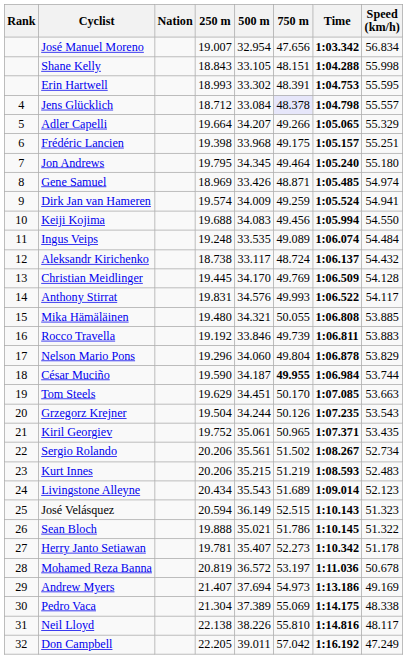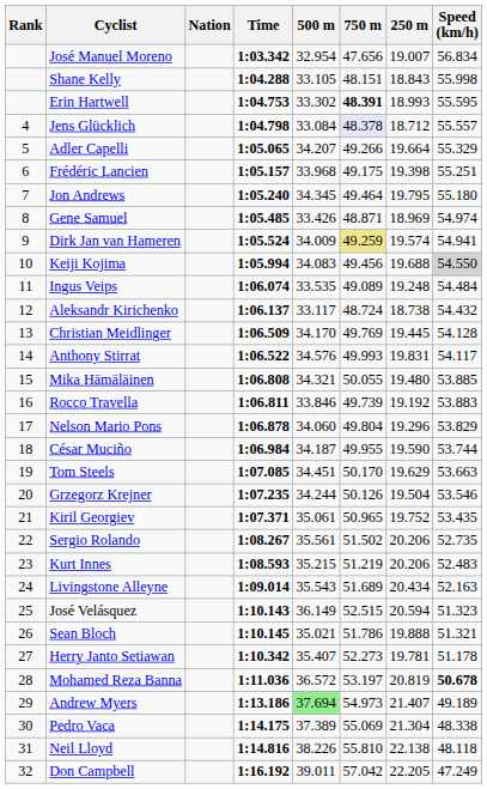 <table class="wikitable sortable" style="text-align:center">
 <tr>
 <th>Rank</th>
 <th>Cyclist</th>
 <th>Nation</th>
-<th>250 m</th>
+<th>Time</th>
 <th>500 m</th>
 <th>750 m</th>
-<th>Time</th>
+<th>250 m</th>
 <th>Speed<br>(km/h)</th>
 </tr>
 <tr>
 <td></td>
 <td align=left><a href='#'>José Manuel Moreno</a></td>
 <td align=left></td>
-<td>19.007</td>
+<td><strong>1:03.342</strong></td>
 <td>32.954</td>
 <td>47.656</td>
-<td><strong>1:03.342</strong></td>
+<td>19.007</td>
 <td>56.834</td>
 </tr>
 <tr>
 <td></td>
 <td align=left><a href='#'>Shane Kelly</a></td>
 <td align=left></td>
-<td>18.843</td>
+<td><strong>1:04.288</strong></td>
 <td>33.105</td>
 <td>48.151</td>
-<td><strong>1:04.288</strong></td>
+<td>18.843</td>
 <td>55.998</td>
 </tr>
 <tr>
 <td></td>
 <td align=left><a href='#'>Erin Hartwell</a></td>
 <td align=left></td>
+<td><strong>1:04.753</strong></td>
+<td>33.302</td>
+<td><strong>48.391</strong></td>
 <td>18.993</td>
-<td>33.302</td>
-<td>48.391</td>
-<td><strong>1:04.753</strong></td>
 <td>55.595</td>
 </tr>
 <tr>
 <td>4</td>
 <td align=left><a href='#'>Jens Glücklich</a></td>
 <td align=left></td>
-<td>18.712</td>
+<td><strong>1:04.798</strong></td>
 <td>33.084</td>
 <td style="background: lavender;">48.378</td>
-<td><strong>1:04.798</strong></td>
+<td>18.712</td>
 <td>55.557</td>
 </tr>
 <tr>
 <td>5</td>
 <td align=left><a href='#'>Adler Capelli</a></td>
 <td align=left></td>
-<td>19.664</td>
+<td><strong>1:05.065</strong></td>
 <td>34.207</td>
 <td>49.266</td>
-<td><strong>1:05.065</strong></td>
+<td>19.664</td>
 <td>55.329</td>
 </tr>
 <tr>
 <td>6</td>
 <td align=left><a href='#'>Frédéric Lancien</a></td>
 <td align=left></td>
-<td>19.398</td>
+<td><strong>1:05.157</strong></td>
 <td>33.968</td>
 <td>49.175</td>
-<td><strong>1:05.157</strong></td>
+<td>19.398</td>
 <td>55.251</td>
 </tr>
 <tr>
 <td>7</td>
 <td align=left><a href='#'>Jon Andrews</a></td>
 <td align=left></td>
-<td>19.795</td>
+<td><strong>1:05.240</strong></td>
 <td>34.345</td>
 <td>49.464</td>
-<td><strong>1:05.240</strong></td>
+<td>19.795</td>
 <td>55.180</td>
 </tr>
 <tr>
 <td>8</td>
 <td align=left><a href='#'>Gene Samuel</a></td>
 <td align=left></td>
-<td>18.969</td>
+<td><strong>1:05.485</strong></td>
 <td>33.426</td>
 <td>48.871</td>
-<td><strong>1:05.485</strong></td>
+<td>18.969</td>
 <td>54.974</td>
 </tr>
 <tr>
 <td>9</td>
 <td align=left><a href='#'>Dirk Jan van Hameren</a></td>
 <td align=left></td>
+<td><strong>1:05.524</strong></td>
+<td>34.009</td>
+<td style="background: khaki;">49.259</td>
 <td>19.574</td>
-<td>34.009</td>
-<td>49.259</td>
-<td><strong>1:05.524</strong></td>
 <td>54.941</td>
 </tr>
 <tr>
 <td>10</td>
 <td align=left><a href='#'>Keiji Kojima</a></td>
 <td align=left></td>
-<td>19.688</td>
+<td><strong>1:05.994</strong></td>
 <td>34.083</td>
 <td>49.456</td>
-<td><strong>1:05.994</strong></td>
-<td>54.550</td>
+<td>19.688</td>
+<td style="background: lightgrey;">54.550</td>
 </tr>
 <tr>
 <td>11</td>
 <td align=left><a href='#'>Ingus Veips</a></td>
 <td align=left></td>
-<td>19.248</td>
+<td><strong>1:06.074</strong></td>
 <td>33.535</td>
 <td>49.089</td>
-<td><strong>1:06.074</strong></td>
+<td>19.248</td>
 <td>54.484</td>
 </tr>
 <tr>
 <td>12</td>
 <td align=left><a href='#'>Aleksandr Kirichenko</a></td>
 <td align=left></td>
-<td>18.738</td>
+<td><strong>1:06.137</strong></td>
 <td>33.117</td>
 <td>48.724</td>
-<td><strong>1:06.137</strong></td>
+<td>18.738</td>
 <td>54.432</td>
 </tr>
 <tr>
 <td>13</td>
 <td align=left><a href='#'>Christian Meidlinger</a></td>
 <td align=left></td>
-<td>19.445</td>
+<td><strong>1:06.509</strong></td>
 <td>34.170</td>
 <td>49.769</td>
-<td><strong>1:06.509</strong></td>
+<td>19.445</td>
 <td>54.128</td>
 </tr>
 <tr>
 <td>14</td>
 <td align=left><a href='#'>Anthony Stirrat</a></td>
 <td align=left></td>
-<td>19.831</td>
+<td><strong>1:06.522</strong></td>
 <td>34.576</td>
 <td>49.993</td>
-<td><strong>1:06.522</strong></td>
+<td>19.831</td>
 <td>54.117</td>
 </tr>
 <tr>
 <td>15</td>
 <td align=left><a href='#'>Mika Hämäläinen</a></td>
 <td align=left></td>
-<td>19.480</td>
+<td><strong>1:06.808</strong></td>
 <td>34.321</td>
 <td>50.055</td>
-<td><strong>1:06.808</strong></td>
+<td>19.480</td>
 <td>53.885</td>
 </tr>
 <tr>
 <td>16</td>
 <td align=left><a href='#'>Rocco Travella</a></td>
 <td align=left></td>
-<td>19.192</td>
+<td><strong>1:06.811</strong></td>
 <td>33.846</td>
 <td>49.739</td>
-<td><strong>1:06.811</strong></td>
+<td>19.192</td>
 <td>53.883</td>
 </tr>
 <tr>
 <td>17</td>
 <td align=left><a href='#'>Nelson Mario Pons</a></td>
 <td align=left></td>
-<td>19.296</td>
+<td><strong>1:06.878</strong></td>
 <td>34.060</td>
 <td>49.804</td>
-<td><strong>1:06.878</strong></td>
+<td>19.296</td>
 <td>53.829</td>
 </tr>
 <tr>
 <td>18</td>
 <td align=left><a href='#'>César Muciño</a></td>
 <td align=left></td>
+<td><strong>1:06.984</strong></td>
+<td>34.187</td>
+<td>49.955</td>
 <td>19.590</td>
-<td>34.187</td>
-<td><strong>49.955</strong></td>
-<td><strong>1:06.984</strong></td>
 <td>53.744</td>
 </tr>
 <tr>
 <td>19</td>
 <td align=left><a href='#'>Tom Steels</a></td>
 <td align=left></td>
-<td>19.629</td>
+<td><strong>1:07.085</strong></td>
 <td>34.451</td>
 <td>50.170</td>
-<td><strong>1:07.085</strong></td>
+<td>19.629</td>
 <td>53.663</td>
 </tr>
 <tr>
 <td>20</td>
 <td align=left><a href='#'>Grzegorz Krejner</a></td>
 <td align=left></td>
-<td>19.504</td>
+<td><strong>1:07.235</strong></td>
 <td>34.244</td>
 <td>50.126</td>
-<td><strong>1:07.235</strong></td>
-<td>53.543</td>
+<td>19.504</td>
+<td>53.546</td>
 </tr>
 <tr>
 <td>21</td>
 <td align=left><a href='#'>Kiril Georgiev</a></td>
 <td align=left></td>
-<td>19.752</td>
+<td><strong>1:07.371</strong></td>
 <td>35.061</td>
 <td>50.965</td>
-<td><strong>1:07.371</strong></td>
+<td>19.752</td>
 <td>53.435</td>
 </tr>
 <tr>
 <td>22</td>
 <td align=left><a href='#'>Sergio Rolando</a></td>
 <td align=left></td>
-<td>20.206</td>
+<td><strong>1:08.267</strong></td>
 <td>35.561</td>
 <td>51.502</td>
-<td><strong>1:08.267</strong></td>
-<td>52.734</td>
+<td>20.206</td>
+<td>52.735</td>
 </tr>
 <tr>
 <td>23</td>
 <td align=left><a href='#'>Kurt Innes</a></td>
 <td align=left></td>
-<td>20.206</td>
+<td><strong>1:08.593</strong></td>
 <td>35.215</td>
 <td>51.219</td>
-<td><strong>1:08.593</strong></td>
+<td>20.206</td>
 <td>52.483</td>
 </tr>
 <tr>
 <td>24</td>
 <td align=left><a href='#'>Livingstone Alleyne</a></td>
 <td align=left></td>
-<td>20.434</td>
+<td><strong>1:09.014</strong></td>
 <td>35.543</td>
 <td>51.689</td>
-<td><strong>1:09.014</strong></td>
-<td>52.123</td>
+<td>20.434</td>
+<td>52.163</td>
 </tr>
 <tr>
 <td>25</td>
 <td align=left>José Velásquez</td>
 <td align=left></td>
-<td>20.594</td>
+<td><strong>1:10.143</strong></td>
 <td>36.149</td>
 <td>52.515</td>
-<td><strong>1:10.143</strong></td>
+<td>20.594</td>
 <td>51.323</td>
 </tr>
 <tr>
 <td>26</td>
 <td align=left><a href='#'>Sean Bloch</a></td>
 <td align=left></td>
-<td>19.888</td>
+<td><strong>1:10.145</strong></td>
 <td>35.021</td>
 <td>51.786</td>
-<td><strong>1:10.145</strong></td>
-<td>51.322</td>
+<td>19.888</td>
+<td>51.321</td>
 </tr>
 <tr>
 <td>27</td>
 <td align=left><a href='#'>Herry Janto Setiawan</a></td>
 <td align=left></td>
-<td>19.781</td>
+<td><strong>1:10.342</strong></td>
 <td>35.407</td>
 <td>52.273</td>
-<td><strong>1:10.342</strong></td>
+<td>19.781</td>
 <td>51.178</td>
 </tr>
 <tr>
 <td>28</td>
 <td align=left><a href='#'>Mohamed Reza Banna</a></td>
 <td align=left></td>
-<td>20.819</td>
+<td><strong>1:11.036</strong></td>
 <td>36.572</td>
 <td>53.197</td>
-<td><strong>1:11.036</strong></td>
-<td>50.678</td>
+<td>20.819</td>
+<td><strong>50.678</strong></td>
 </tr>
 <tr>
 <td>29</td>
 <td align=left><a href='#'>Andrew Myers</a></td>
 <td align=left></td>
+<td><strong>1:13.186</strong></td>
+<td style="background: lightgreen;">37.694</td>
+<td>54.973</td>
 <td>21.407</td>
-<td>37.694</td>
-<td>54.973</td>
-<td><strong>1:13.186</strong></td>
-<td>49.169</td>
+<td>49.189</td>
 </tr>
 <tr>
 <td>30</td>
 <td align=left><a href='#'>Pedro Vaca</a></td>
 <td align=left></td>
-<td>21.304</td>
+<td><strong>1:14.175</strong></td>
 <td>37.389</td>
 <td>55.069</td>
-<td><strong>1:14.175</strong></td>
+<td>21.304</td>
 <td>48.338</td>
 </tr>
 <tr>
 <td>31</td>
 <td align=left><a href='#'>Neil Lloyd</a></td>
 <td align=left></td>
-<td>22.138</td>
+<td><strong>1:14.816</strong></td>
 <td>38.226</td>
 <td>55.810</td>
-<td><strong>1:14.816</strong></td>
-<td>48.117</td>
+<td>22.138</td>
+<td>48.118</td>
 </tr>
 <tr>
 <td>32</td>
 <td align=left><a href='#'>Don Campbell</a></td>
 <td align=left></td>
-<td>22.205</td>
+<td><strong>1:16.192</strong></td>
 <td>39.011</td>
 <td>57.042</td>
-<td><strong>1:16.192</strong></td>
+<td>22.205</td>
 <td>47.249</td>
 </tr>
 </table>
